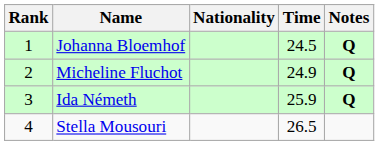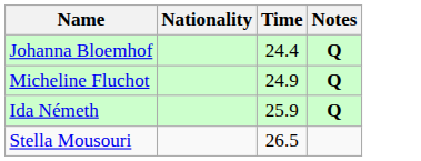 <table class="wikitable sortable" style="text-align:center">
 <tr>
-<th>Rank</th>
 <th>Name</th>
 <th>Nationality</th>
 <th>Time</th>
 <th>Notes</th>
 </tr>
 <tr bgcolor=ccffcc>
-<td>1</td>
 <td align=left><a href='#'>Johanna Bloemhof</a></td>
 <td align=left></td>
-<td>24.5</td>
+<td>24.4</td>
 <td><strong>Q</strong></td>
 </tr>
 <tr bgcolor=ccffcc>
-<td>2</td>
 <td align=left><a href='#'>Micheline Fluchot</a></td>
 <td align=left></td>
 <td>24.9</td>
 <td><strong>Q</strong></td>
 </tr>
 <tr bgcolor=ccffcc>
-<td>3</td>
 <td align=left><a href='#'>Ida Németh</a></td>
 <td align=left></td>
 <td>25.9</td>
 <td><strong>Q</strong></td>
 </tr>
 <tr>
-<td>4</td>
 <td align=left><a href='#'>Stella Mousouri</a></td>
 <td align=left></td>
 <td>26.5</td>
 <td></td>
 </tr>
 </table>
